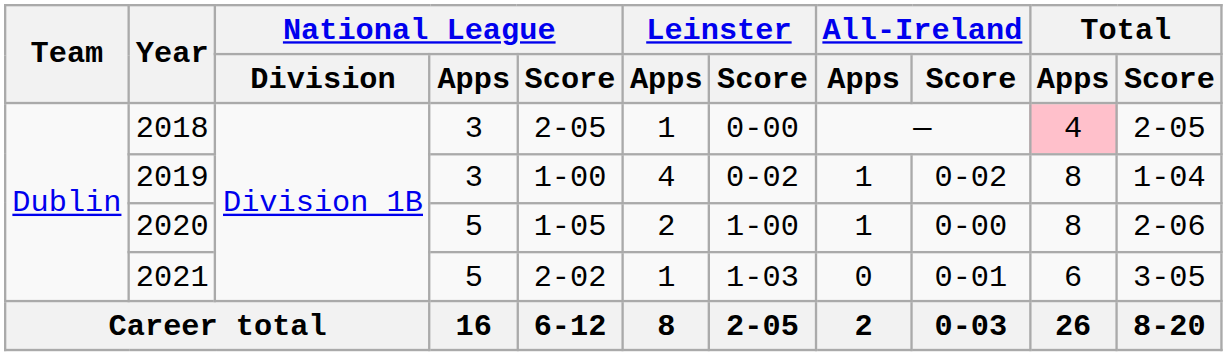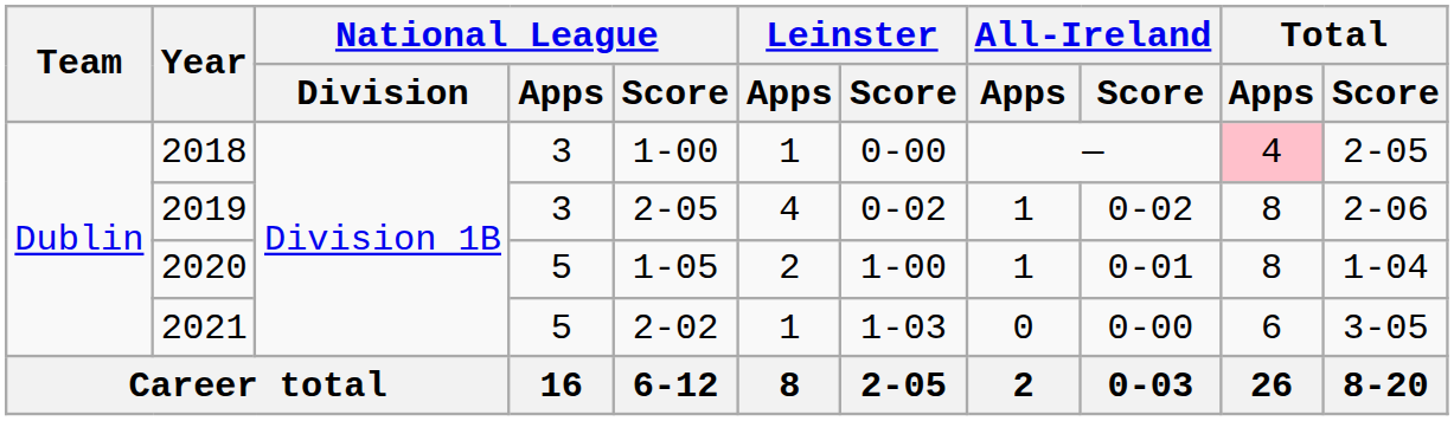 <table class="wikitable" style="text-align:center">
 <tr>
 <th rowspan="2">Team</th>
 <th rowspan="2">Year</th>
 <th colspan="3"><a href='#'>National League</a></th>
 <th colspan="2"><a href='#'>Leinster</a></th>
 <th colspan="2"><a href='#'>All-Ireland</a></th>
 <th colspan="2">Total</th>
 </tr>
 <tr>
 <th>Division</th>
 <th>Apps</th>
 <th>Score</th>
 <th>Apps</th>
 <th>Score</th>
 <th>Apps</th>
 <th>Score</th>
 <th>Apps</th>
 <th>Score</th>
 </tr>
 <tr>
 <td rowspan="4"><a href='#'>Dublin</a></td>
 <td>2018</td>
 <td rowspan="4"><a href='#'>Division 1B</a></td>
 <td>3</td>
-<td>2-05</td>
+<td>1-00</td>
 <td>1</td>
 <td>0-00</td>
 <td colspan=2>—</td>
 <td style="background: pink;">4</td>
 <td>2-05</td>
 </tr>
 <tr>
 <td>2019</td>
 <td>3</td>
-<td>1-00</td>
+<td>2-05</td>
 <td>4</td>
 <td>0-02</td>
 <td>1</td>
 <td>0-02</td>
 <td>8</td>
-<td>1-04</td>
+<td>2-06</td>
 </tr>
 <tr>
 <td>2020</td>
 <td>5</td>
 <td>1-05</td>
 <td>2</td>
 <td>1-00</td>
 <td>1</td>
-<td>0-00</td>
+<td>0-01</td>
 <td>8</td>
-<td>2-06</td>
+<td>1-04</td>
 </tr>
 <tr>
 <td>2021</td>
 <td>5</td>
 <td>2-02</td>
 <td>1</td>
 <td>1-03</td>
 <td>0</td>
-<td>0-01</td>
+<td>0-00</td>
 <td>6</td>
 <td>3-05</td>
 </tr>
 <tr>
 <th colspan="3">Career total</th>
 <th>16</th>
 <th>6-12</th>
 <th>8</th>
 <th>2-05</th>
 <th>2</th>
 <th>0-03</th>
 <th>26</th>
 <th>8-20</th>
 </tr>
 </table>
